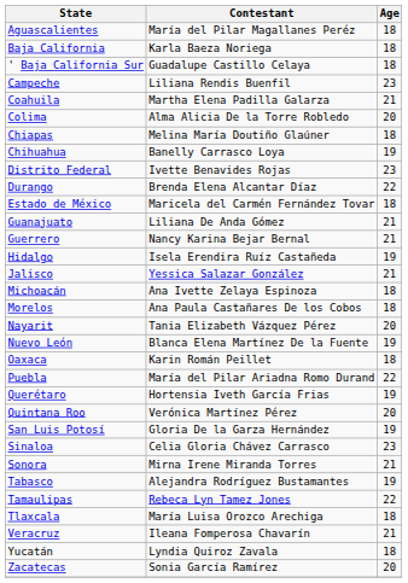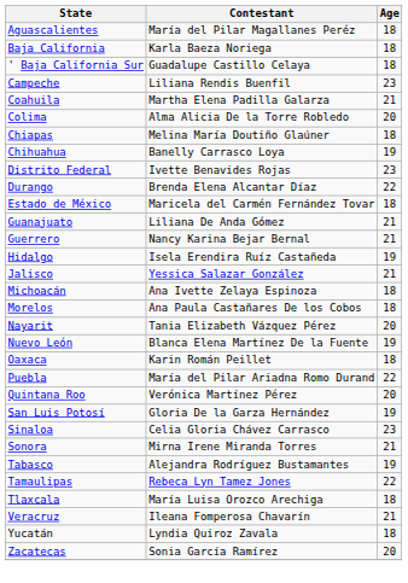 <table class="wikitable sortable" style="font-size:95%;">
 <tr>
 <th>State</th>
 <th>Contestant</th>
 <th>Age</th>
 </tr>
 <tr>
 <td> <a href='#'>Aguascalientes</a></td>
 <td>María del Pilar Magallanes Peréz</td>
 <td align="center">18</td>
 </tr>
 <tr>
 <td> <a href='#'>Baja California</a></td>
 <td>Karla Baeza Noriega</td>
 <td align="center">18</td>
 </tr>
 <tr>
 <td>' <a href='#'>Baja California Sur</a></td>
 <td>Guadalupe Castillo Celaya</td>
 <td align="center">18</td>
 </tr>
 <tr>
 <td> <a href='#'>Campeche</a></td>
 <td>Liliana Rendis Buenfil</td>
 <td align="center">23</td>
 </tr>
 <tr>
 <td> <a href='#'>Coahuila</a></td>
 <td>Martha Elena Padilla Galarza</td>
 <td align="center">21</td>
 </tr>
 <tr>
 <td> <a href='#'>Colima</a></td>
 <td>Alma Alicia De la Torre Robledo</td>
 <td align="center">20</td>
 </tr>
 <tr>
 <td> <a href='#'>Chiapas</a></td>
 <td>Melina María Doutiño Glaúner</td>
 <td align="center">18</td>
 </tr>
 <tr>
 <td> <a href='#'>Chihuahua</a></td>
 <td>Banelly Carrasco Loya</td>
 <td align="center">19</td>
 </tr>
 <tr>
 <td> <a href='#'>Distrito Federal</a></td>
 <td>Ivette Benavides Rojas</td>
 <td align="center">23</td>
 </tr>
 <tr>
 <td> <a href='#'>Durango</a></td>
 <td>Brenda Elena Alcantar Díaz</td>
 <td align="center">22</td>
 </tr>
 <tr>
 <td> <a href='#'>Estado de México</a></td>
 <td>Maricela del Carmén Fernández Tovar</td>
 <td align="center">18</td>
 </tr>
 <tr>
 <td> <a href='#'>Guanajuato</a></td>
 <td>Liliana De Anda Gómez</td>
 <td align="center">21</td>
 </tr>
 <tr>
 <td> <a href='#'>Guerrero</a></td>
 <td>Nancy Karina Bejar Bernal</td>
 <td align="center">21</td>
 </tr>
 <tr>
 <td> <a href='#'>Hidalgo</a></td>
 <td>Isela Erendira Ruíz Castañeda</td>
 <td align="center">19</td>
 </tr>
 <tr>
 <td> <a href='#'>Jalisco</a></td>
 <td><a href='#'>Yessica Salazar González</a></td>
 <td align="center">21</td>
 </tr>
 <tr>
 <td> <a href='#'>Michoacán</a></td>
 <td>Ana Ivette Zelaya Espinoza</td>
 <td align="center">18</td>
 </tr>
 <tr>
 <td> <a href='#'>Morelos</a></td>
 <td>Ana Paula Castañares De los Cobos</td>
 <td align="center">18</td>
 </tr>
 <tr>
 <td> <a href='#'>Nayarit</a></td>
 <td>Tania Elizabeth Vázquez Pérez</td>
 <td align="center">20</td>
 </tr>
 <tr>
 <td> <a href='#'>Nuevo León</a></td>
 <td>Blanca Elena Martínez De la Fuente</td>
 <td align="center">19</td>
 </tr>
 <tr>
 <td> <a href='#'>Oaxaca</a></td>
 <td>Karin Román Peillet</td>
 <td align="center">18</td>
 </tr>
 <tr>
 <td> <a href='#'>Puebla</a></td>
 <td>María del Pilar Ariadna Romo Durand</td>
 <td align="center">22</td>
 </tr>
 <tr>
-<td> <a href='#'>Querétaro</a></td>
-<td>Hortensia Iveth García Frias</td>
-<td align="center">19</td>
-</tr>
-<tr>
 <td> <a href='#'>Quintana Roo</a></td>
 <td>Verónica Martínez Pérez</td>
 <td align="center">20</td>
 </tr>
 <tr>
 <td> <a href='#'>San Luis Potosí</a></td>
 <td>Gloria De la Garza Hernández</td>
 <td align="center">19</td>
 </tr>
 <tr>
 <td> <a href='#'>Sinaloa</a></td>
 <td>Celia Gloria Chávez Carrasco</td>
 <td align="center">23</td>
 </tr>
 <tr>
 <td> <a href='#'>Sonora</a></td>
 <td>Mirna Irene Miranda Torres</td>
 <td align="center">21</td>
 </tr>
 <tr>
 <td> <a href='#'>Tabasco</a></td>
 <td>Alejandra Rodríguez Bustamantes</td>
 <td align="center">19</td>
 </tr>
 <tr>
 <td> <a href='#'>Tamaulipas</a></td>
 <td><a href='#'>Rebeca Lyn Tamez Jones</a></td>
 <td align="center">22</td>
 </tr>
 <tr>
 <td> <a href='#'>Tlaxcala</a></td>
 <td>María Luisa Orozco Arechiga</td>
 <td align="center">18</td>
 </tr>
 <tr>
 <td> <a href='#'>Veracruz</a></td>
 <td>Ileana Fomperosa Chavarín</td>
 <td align="center">21</td>
 </tr>
 <tr>
 <td> Yucatán</td>
 <td>Lyndia Quiroz Zavala</td>
 <td align="center">18</td>
 </tr>
 <tr>
 <td> <a href='#'>Zacatecas</a></td>
 <td>Sonia García Ramírez</td>
 <td align="center">20</td>
 </tr>
 <tr>
 </tr>
 </table>
